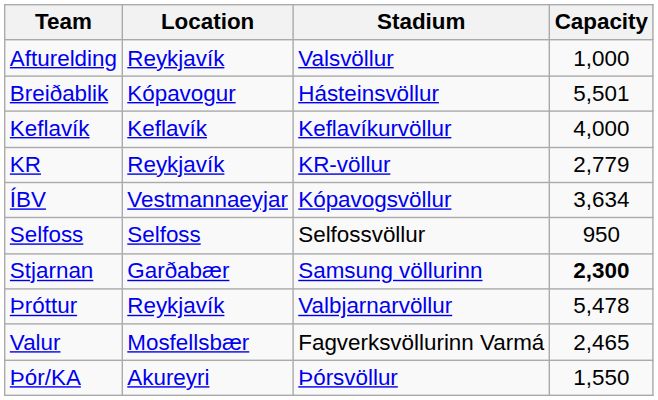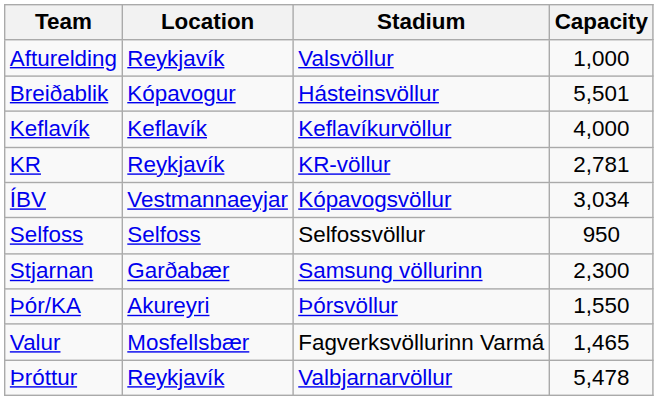 <table class="wikitable sortable">
 <tr>
 <th>Team</th>
 <th>Location</th>
 <th>Stadium</th>
 <th>Capacity</th>
 </tr>
 <tr>
 <td><a href='#'>Afturelding</a></td>
 <td><a href='#'>Reykjavík</a></td>
 <td><a href='#'>Valsvöllur</a></td>
 <td align="center">1,000</td>
 </tr>
 <tr>
 <td><a href='#'>Breiðablik</a></td>
 <td><a href='#'>Kópavogur</a></td>
 <td><a href='#'>Hásteinsvöllur</a></td>
 <td align="center">5,501</td>
 </tr>
 <tr>
 <td><a href='#'>Keflavík</a></td>
 <td><a href='#'>Keflavík</a></td>
 <td><a href='#'>Keflavíkurvöllur</a></td>
 <td align="center">4,000</td>
 </tr>
 <tr>
 <td><a href='#'>KR</a></td>
 <td><a href='#'>Reykjavík</a></td>
 <td><a href='#'>KR-völlur</a></td>
-<td align="center">2,779</td>
+<td align="center">2,781</td>
 </tr>
 <tr>
 <td><a href='#'>ÍBV</a></td>
 <td><a href='#'>Vestmannaeyjar</a></td>
 <td><a href='#'>Kópavogsvöllur</a></td>
-<td align="center">3,634</td>
+<td align="center">3,034</td>
 </tr>
 <tr>
 <td><a href='#'>Selfoss</a></td>
 <td><a href='#'>Selfoss</a></td>
 <td>Selfossvöllur</td>
 <td align="center">950</td>
 </tr>
 <tr>
 <td><a href='#'>Stjarnan</a></td>
 <td><a href='#'>Garðabær</a></td>
 <td><a href='#'>Samsung völlurinn</a></td>
-<td align="center"><strong>2,300</strong></td>
+<td align="center">2,300</td>
+</tr>
+<tr>
+<td><a href='#'>Þór/KA</a></td>
+<td><a href='#'>Akureyri</a></td>
+<td><a href='#'>Þórsvöllur</a></td>
+<td align="center">1,550</td>
+</tr>
+<tr>
+<td><a href='#'>Valur</a></td>
+<td><a href='#'>Mosfellsbær</a></td>
+<td>Fagverksvöllurinn Varmá</td>
+<td align="center">1,465</td>
 </tr>
 <tr>
 <td><a href='#'>Þróttur</a></td>
 <td><a href='#'>Reykjavík</a></td>
 <td><a href='#'>Valbjarnarvöllur</a></td>
 <td align="center">5,478</td>
 </tr>
-<tr>
-<td><a href='#'>Valur</a></td>
-<td><a href='#'>Mosfellsbær</a></td>
-<td>Fagverksvöllurinn Varmá</td>
-<td align="center">2,465</td>
-</tr>
-<tr>
-<td><a href='#'>Þór/KA</a></td>
-<td><a href='#'>Akureyri</a></td>
-<td><a href='#'>Þórsvöllur</a></td>
-<td align="center">1,550</td>
-</tr>
 </table>
